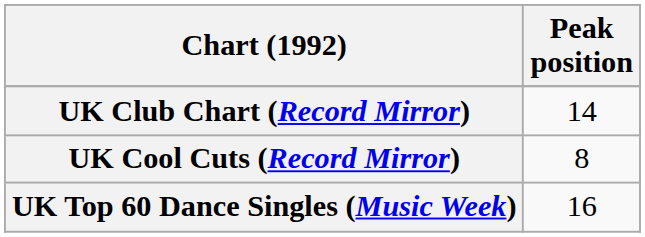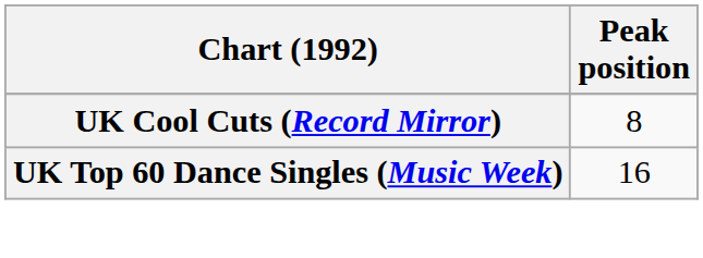 <table class="wikitable sortable plainrowheaders" style="text-align:center">
 <tr>
 <th>Chart (1992)</th>
 <th>Peak<br>position</th>
 </tr>
 <tr>
-</tr>
-<tr>
-<th scope="row">UK Club Chart (<em><a href='#'>Record Mirror</a></em>)</th>
-<td>14</td>
 </tr>
 <tr>
 <th scope="row">UK Cool Cuts (<em><a href='#'>Record Mirror</a></em>)</th>
 <td>8</td>
 </tr>
 <tr>
 <th scope="row">UK Top 60 Dance Singles (<em><a href='#'>Music Week</a></em>)</th>
 <td>16</td>
 </tr>
 </table>
